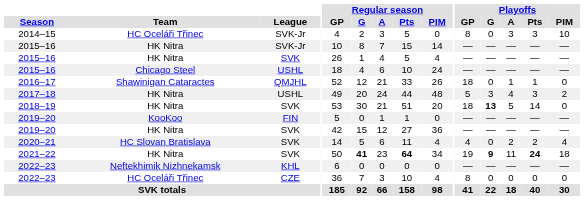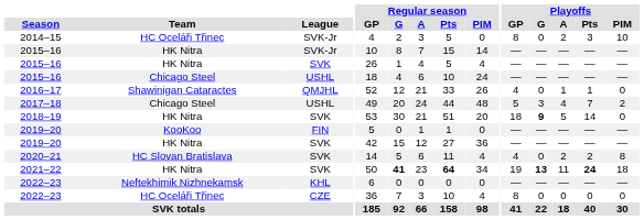 <table border="0" cellpadding="1" cellspacing="0" style="text-align:center; width:60em">
 <tr bgcolor="#e0e0e0">
 <th colspan="3" bgcolor="#ffffff"></th>
 <th rowspan="100" bgcolor="#ffffff"></th>
 <th colspan="5"><a href='#'>Regular season</a></th>
 <th rowspan="100" bgcolor="#ffffff"></th>
 <th colspan="5"><a href='#'>Playoffs</a></th>
 </tr>
 <tr bgcolor="#e0e0e0">
 <th><a href='#'>Season</a></th>
 <th>Team</th>
 <th>League</th>
 <th>GP</th>
 <th><a href='#'>G</a></th>
 <th><a href='#'>A</a></th>
 <th><a href='#'>Pts</a></th>
 <th><a href='#'>PIM</a></th>
 <th>GP</th>
 <th>G</th>
 <th>A</th>
 <th>Pts</th>
 <th>PIM</th>
 </tr>
 <tr>
 <td>2014–15</td>
 <td><a href='#'>HC Oceláři Třinec</a></td>
 <td>SVK-Jr</td>
 <td>4</td>
 <td>2</td>
 <td>3</td>
 <td>5</td>
 <td>0</td>
 <td>8</td>
 <td>0</td>
-<td>3</td>
+<td>2</td>
 <td>3</td>
 <td>10</td>
 </tr>
 <tr bgcolor="#f0f0f0">
 <td>2015–16</td>
 <td>HK Nitra</td>
 <td>SVK-Jr</td>
 <td>10</td>
 <td>8</td>
 <td>7</td>
 <td>15</td>
 <td>14</td>
 <td>—</td>
 <td>—</td>
 <td>—</td>
 <td>—</td>
 <td>—</td>
 </tr>
 <tr>
 <td><a href='#'>2015–16</a></td>
 <td>HK Nitra</td>
 <td><a href='#'>SVK</a></td>
 <td>26</td>
 <td>1</td>
 <td>4</td>
 <td>5</td>
 <td>4</td>
 <td>—</td>
 <td>—</td>
 <td>—</td>
 <td>—</td>
 <td>—</td>
 </tr>
 <tr bgcolor="#f0f0f0">
 <td><a href='#'>2015–16</a></td>
 <td><a href='#'>Chicago Steel</a></td>
 <td><a href='#'>USHL</a></td>
 <td>18</td>
 <td>4</td>
 <td>6</td>
 <td>10</td>
 <td>24</td>
 <td>—</td>
 <td>—</td>
 <td>—</td>
 <td>—</td>
 <td>—</td>
 </tr>
 <tr>
 <td><a href='#'>2016–17</a></td>
 <td><a href='#'>Shawinigan Cataractes</a></td>
 <td><a href='#'>QMJHL</a></td>
 <td>52</td>
 <td>12</td>
 <td>21</td>
 <td>33</td>
 <td>26</td>
-<td>18</td>
+<td>4</td>
 <td>0</td>
 <td>1</td>
 <td>1</td>
 <td>0</td>
 </tr>
 <tr bgcolor="#f0f0f0">
 <td><a href='#'>2017–18</a></td>
-<td>HK Nitra</td>
+<td>Chicago Steel</td>
 <td>USHL</td>
 <td>49</td>
 <td>20</td>
 <td>24</td>
 <td>44</td>
 <td>48</td>
 <td>5</td>
 <td>3</td>
 <td>4</td>
-<td>3</td>
+<td>7</td>
 <td>2</td>
 </tr>
 <tr>
 <td><a href='#'>2018–19</a></td>
 <td>HK Nitra</td>
 <td>SVK</td>
 <td>53</td>
 <td>30</td>
 <td>21</td>
 <td>51</td>
 <td>20</td>
 <td>18</td>
-<td><strong>13</strong></td>
+<td><strong>9</strong></td>
 <td>5</td>
 <td>14</td>
 <td>0</td>
 </tr>
 <tr bgcolor="#f0f0f0">
 <td><a href='#'>2019–20</a></td>
 <td><a href='#'>KooKoo</a></td>
 <td><a href='#'>FIN</a></td>
 <td>5</td>
 <td>0</td>
 <td>1</td>
 <td>1</td>
 <td>0</td>
 <td>—</td>
 <td>—</td>
 <td>—</td>
 <td>—</td>
 <td>—</td>
 </tr>
 <tr>
 <td><a href='#'>2019–20</a></td>
 <td>HK Nitra</td>
 <td>SVK</td>
 <td>42</td>
 <td>15</td>
 <td>12</td>
 <td>27</td>
 <td>36</td>
 <td>—</td>
 <td>—</td>
 <td>—</td>
 <td>—</td>
 <td>—</td>
 </tr>
 <tr bgcolor="#f0f0f0">
 <td><a href='#'>2020–21</a></td>
 <td><a href='#'>HC Slovan Bratislava</a></td>
 <td>SVK</td>
 <td>14</td>
 <td>5</td>
 <td>6</td>
 <td>11</td>
 <td>4</td>
 <td>4</td>
 <td>0</td>
 <td>2</td>
 <td>2</td>
-<td>4</td>
+<td>8</td>
 </tr>
 <tr>
 <td><a href='#'>2021–22</a></td>
 <td>HK Nitra</td>
 <td>SVK</td>
 <td>50</td>
 <td><strong>41</strong></td>
 <td>23</td>
 <td><strong>64</strong></td>
 <td>34</td>
 <td>19</td>
-<td><strong>9</strong></td>
+<td><strong>13</strong></td>
 <td>11</td>
 <td><strong>24</strong></td>
 <td>18</td>
 </tr>
 <tr bgcolor="#f0f0f0">
 <td><a href='#'>2022–23</a></td>
 <td><a href='#'>Neftekhimik Nizhnekamsk</a></td>
 <td><a href='#'>KHL</a></td>
 <td>6</td>
 <td>0</td>
 <td>0</td>
 <td>0</td>
 <td>0</td>
 <td>—</td>
 <td>—</td>
 <td>—</td>
 <td>—</td>
 <td>—</td>
 </tr>
 <tr>
 <td><a href='#'>2022–23</a></td>
 <td><a href='#'>HC Oceláři Třinec</a></td>
 <td><a href='#'>CZE</a></td>
 <td>36</td>
 <td>7</td>
 <td>3</td>
 <td>10</td>
 <td>4</td>
 <td>8</td>
 <td>0</td>
 <td>0</td>
 <td>0</td>
 <td>0</td>
 </tr>
 <tr bgcolor="#e0e0e0">
 <th colspan="3">SVK totals</th>
 <th>185</th>
 <th>92</th>
 <th>66</th>
 <th>158</th>
 <th>98</th>
 <th>41</th>
 <th>22</th>
 <th>18</th>
 <th>40</th>
 <th>30</th>
 </tr>
 </table>
